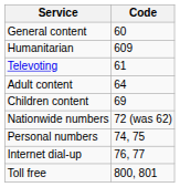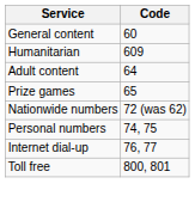 <table class="wikitable">
 <tr>
 <th>Service</th>
 <th>Code</th>
 </tr>
 <tr>
 <td>General content</td>
 <td>60</td>
 </tr>
 <tr>
 <td>Humanitarian</td>
 <td>609</td>
 </tr>
 <tr>
-<td><a href='#'>Televoting</a></td>
-<td>61</td>
-</tr>
-<tr>
 <td>Adult content</td>
 <td>64</td>
 </tr>
 <tr>
-<td>Children content</td>
-<td>69</td>
+<td>Prize games</td>
+<td>65</td>
 </tr>
 <tr>
 <td>Nationwide numbers</td>
 <td>72 (was 62)</td>
 </tr>
 <tr>
 <td>Personal numbers</td>
 <td>74, 75</td>
 </tr>
 <tr>
 <td>Internet dial-up</td>
 <td>76, 77</td>
 </tr>
 <tr>
 <td>Toll free</td>
 <td>800, 801</td>
 </tr>
 </table>
